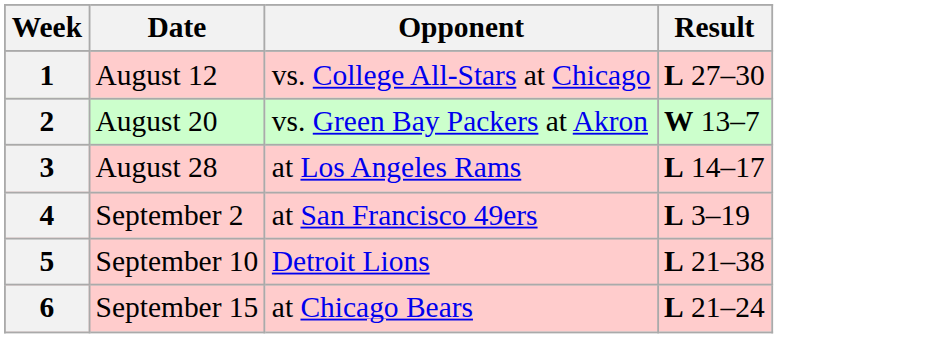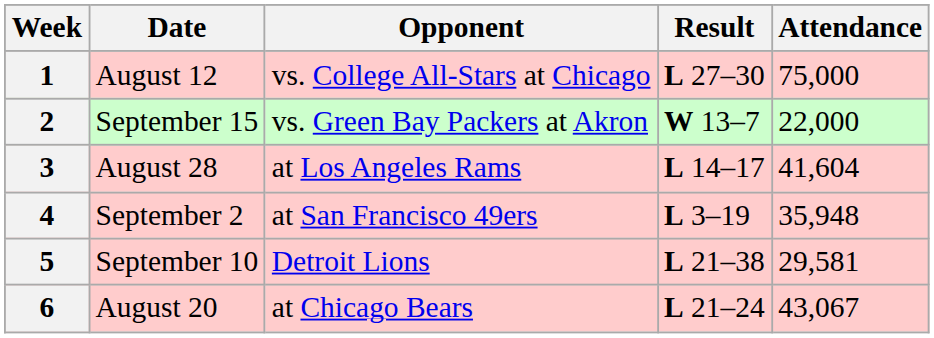 <table class="wikitable">
 <tr>
 <th>Week</th>
 <th>Date</th>
 <th>Opponent</th>
 <th>Result</th>
+<th>Attendance</th>
 </tr>
 <tr style="background:#fcc">
 <th>1</th>
 <td>August 12</td>
 <td>vs. <a href='#'>College All-Stars</a> at <a href='#'>Chicago</a></td>
 <td><strong>L</strong> 27–30</td>
+<td>75,000</td>
 </tr>
 <tr style="background:#cfc">
 <th>2</th>
-<td>August 20</td>
+<td>September 15</td>
 <td>vs. <a href='#'>Green Bay Packers</a> at <a href='#'>Akron</a></td>
 <td><strong>W</strong> 13–7</td>
+<td>22,000</td>
 </tr>
 <tr style="background:#fcc">
 <th>3</th>
 <td>August 28</td>
 <td>at <a href='#'>Los Angeles Rams</a></td>
 <td><strong>L</strong> 14–17</td>
+<td>41,604</td>
 </tr>
 <tr style="background:#fcc">
 <th>4</th>
 <td>September 2</td>
 <td>at <a href='#'>San Francisco 49ers</a></td>
 <td><strong>L</strong> 3–19</td>
+<td>35,948</td>
 </tr>
 <tr style="background:#fcc">
 <th>5</th>
 <td>September 10</td>
 <td><a href='#'>Detroit Lions</a></td>
 <td><strong>L</strong> 21–38</td>
+<td>29,581</td>
 </tr>
 <tr style="background:#fcc">
 <th>6</th>
-<td>September 15</td>
+<td>August 20</td>
 <td>at <a href='#'>Chicago Bears</a></td>
 <td><strong>L</strong> 21–24</td>
+<td>43,067</td>
 </tr>
 </table>
